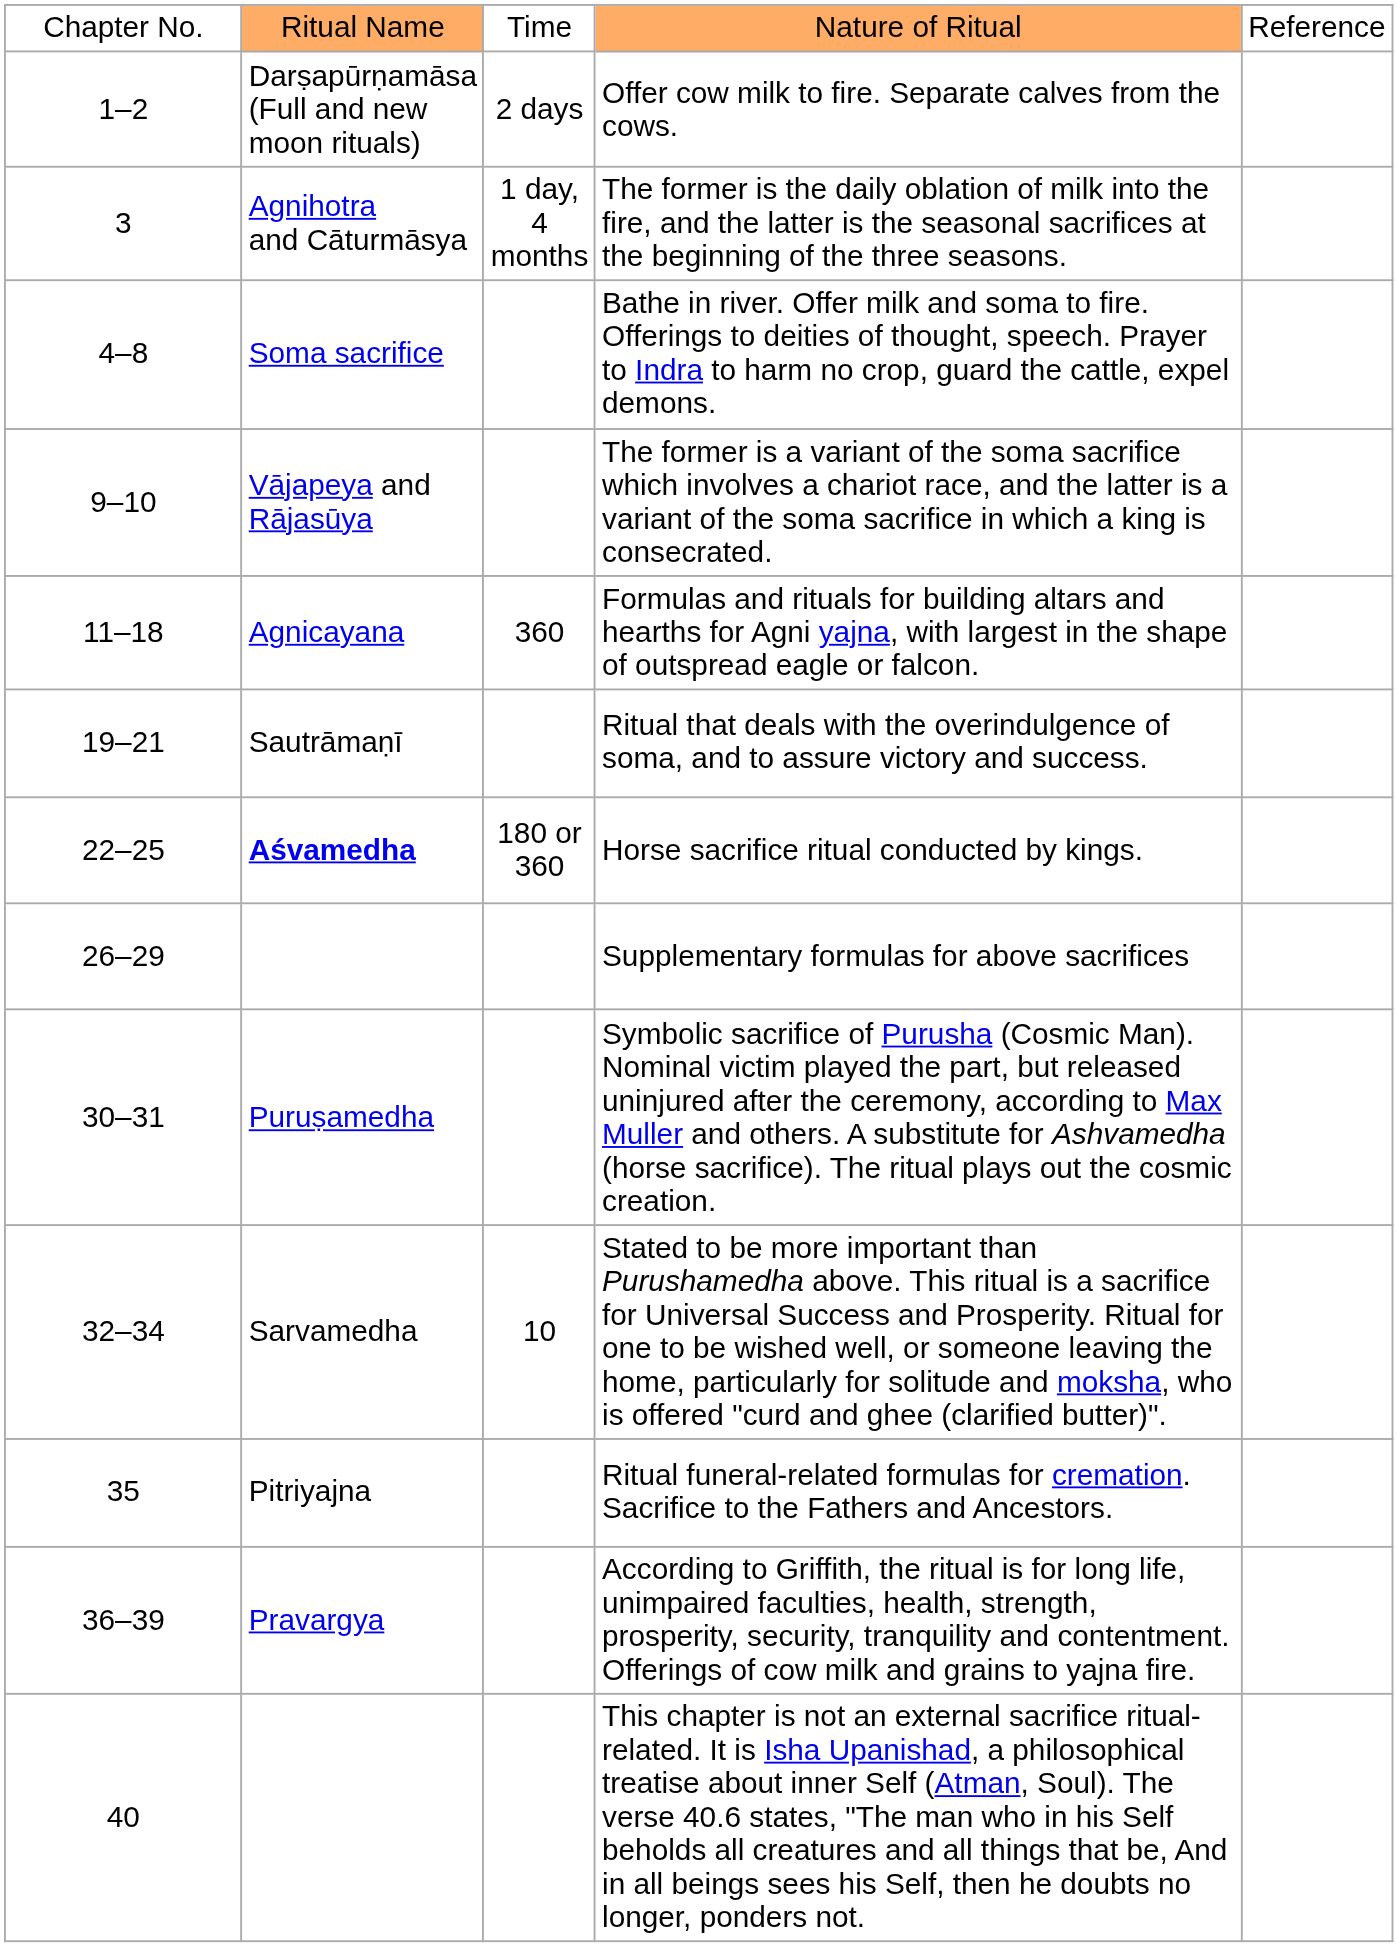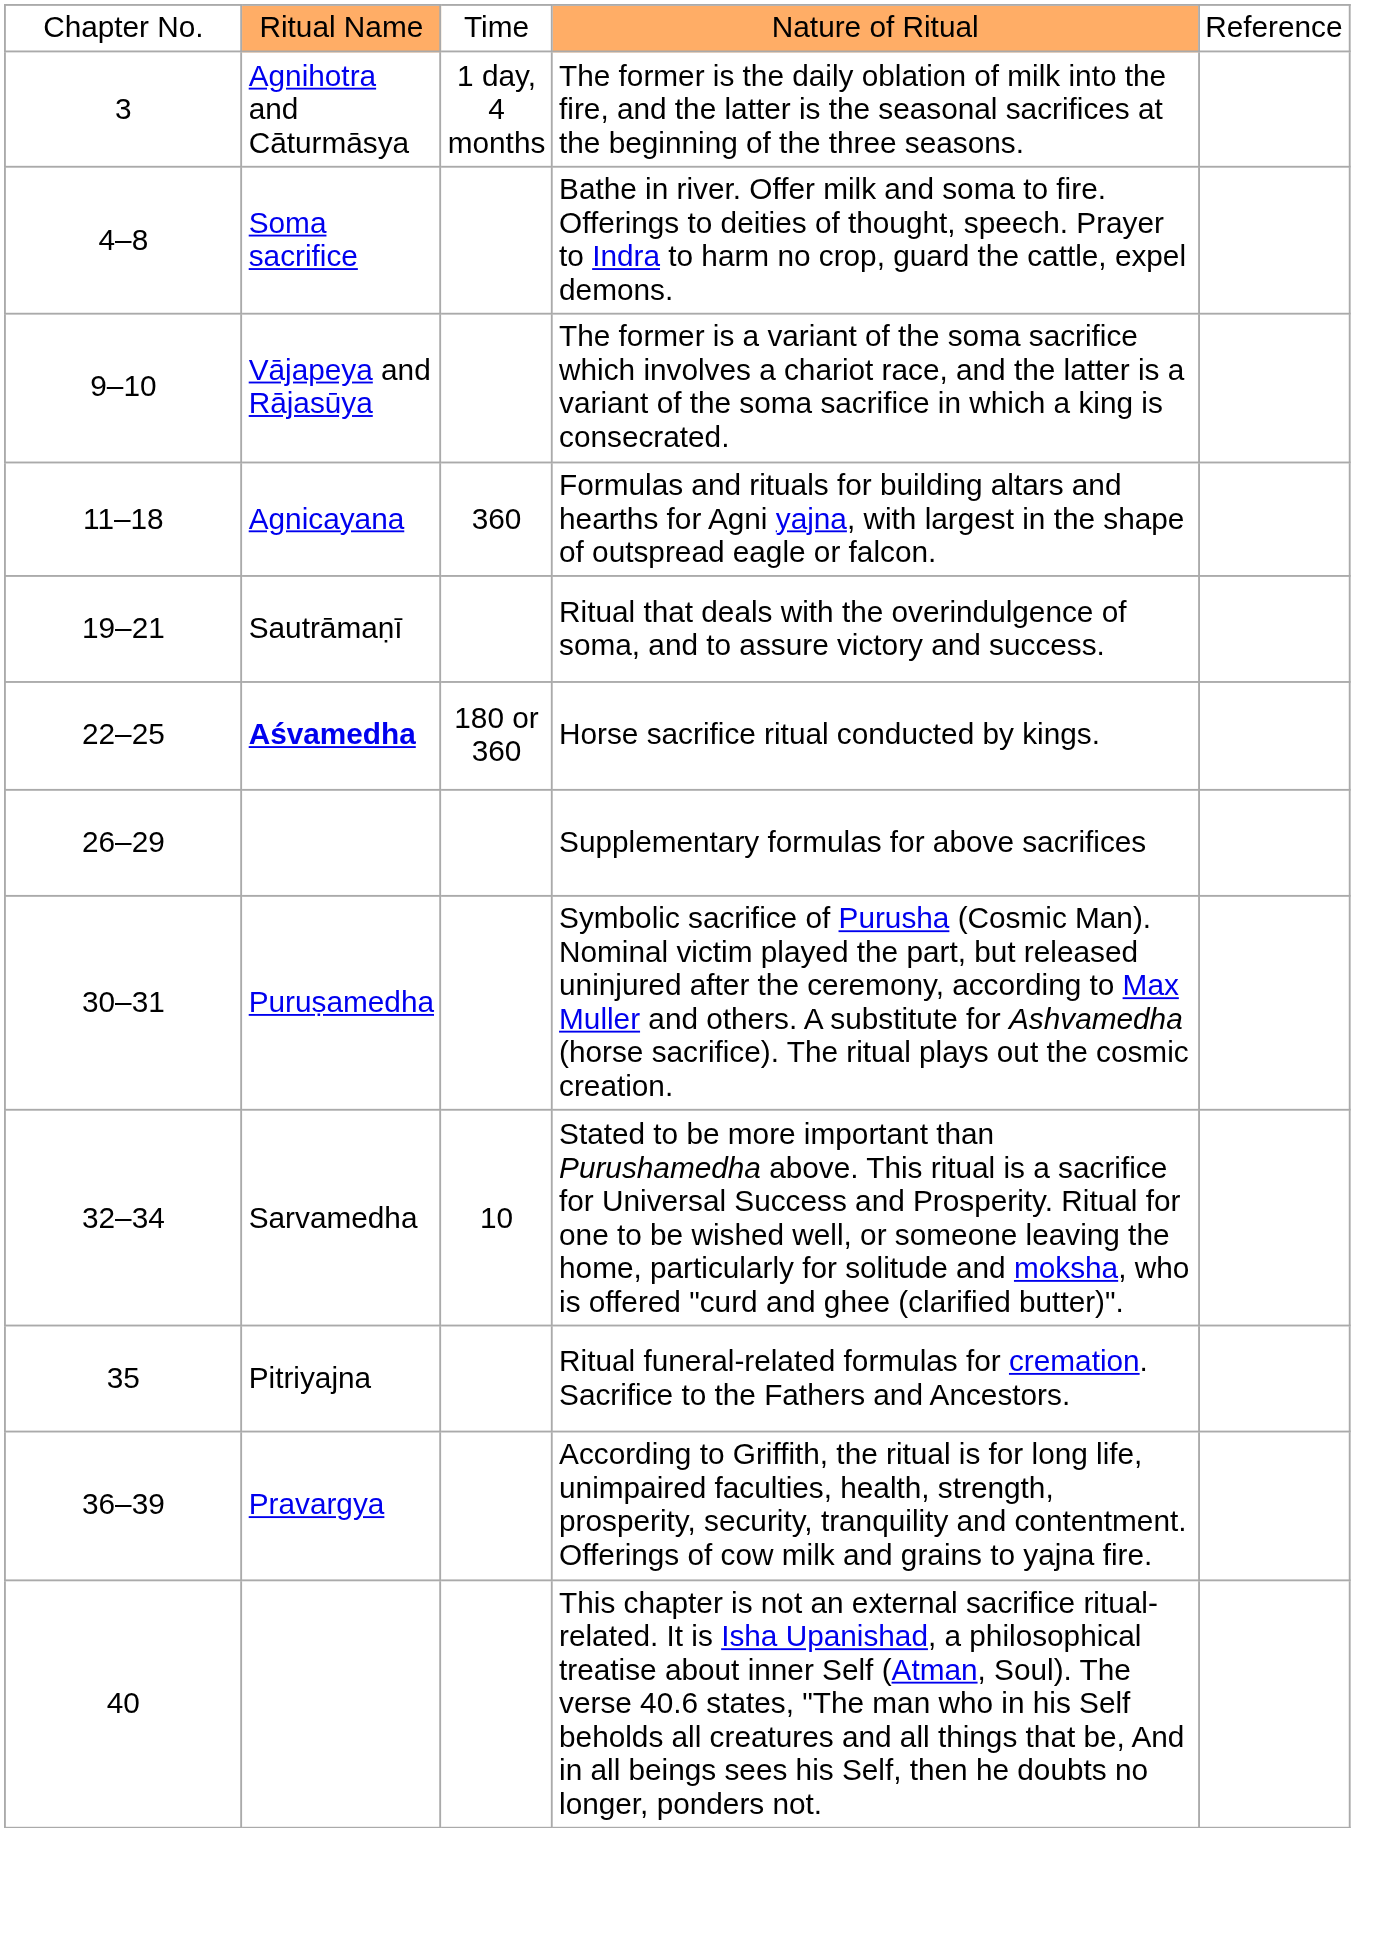 <table class="wikitable" align=center style = " background: transparent; ">
 <tr style="text-align: center;">
 <td width=50px>Chapter No.</td>
 <td width=80px style="background: #ffad66;">Ritual Name</td>
 <td width=40px>Time</td>
 <td width= 340px style="background: #ffad66;">Nature of Ritual</td>
 <td width=60px>Reference</td>
-</tr>
-<tr>
-<td height=50px width=120px style="text-align: center">1–2</td>
-<td width=80px>Darṣapūrṇamāsa (Full and new moon rituals)</td>
-<td width=40px style="text-align: center">2 days</td>
-<td width= 340px>Offer cow milk to fire. Separate calves from the cows.</td>
-<td width=60px></td>
 </tr>
 <tr>
 <td height=50px width=120px style="text-align: center">3</td>
 <td width=80px><a href='#'>Agnihotra</a><br>and Cāturmāsya</td>
 <td width=40px style="text-align: center">1 day, 4 months</td>
 <td width= 340px>The former is the daily oblation of milk into the fire, and the latter is the seasonal sacrifices at the beginning of the three seasons.</td>
 <td width=60px></td>
 </tr>
 <tr>
 <td height=50px width=120px style="text-align: center">4–8</td>
 <td width=80px><a href='#'>Soma sacrifice</a></td>
 <td width=40px style="text-align: center"></td>
 <td width= 340px>Bathe in river. Offer milk and soma to fire. Offerings to deities of thought, speech. Prayer to <a href='#'>Indra</a> to harm no crop, guard the cattle, expel demons.</td>
 <td width=60px></td>
 </tr>
 <tr>
 <td height=50px width=120px style="text-align: center">9–10</td>
 <td width=80px><a href='#'>Vājapeya</a> and <a href='#'>Rājasūya</a></td>
 <td width=40px style="text-align: center"></td>
 <td width= 340px>The former is a variant of the soma sacrifice which involves a chariot race, and the latter is a variant of the soma sacrifice in which a king is consecrated.</td>
 <td width=60px></td>
 </tr>
 <tr>
 <td height=50px width=120px style="text-align: center">11–18</td>
 <td width=80px><a href='#'>Agnicayana</a></td>
 <td width=40px style="text-align: center">360</td>
 <td width= 340px>Formulas and rituals for building altars and hearths for Agni <a href='#'>yajna</a>, with largest in the shape of outspread eagle or falcon.</td>
 <td width=60px></td>
 </tr>
 <tr>
 <td height=50px width=120px style="text-align: center">19–21</td>
 <td width=80px>Sautrāmaṇī</td>
 <td width=40px style="text-align: center"></td>
 <td width= 340px>Ritual that deals with the overindulgence of soma, and to assure victory and success.</td>
 <td width=60px></td>
 </tr>
 <tr>
 <td height=50px width=120px style="text-align: center">22–25</td>
 <td width=80px><strong><a href='#'>Aśvamedha</a></strong></td>
 <td width=40px style="text-align: center">180 or 360</td>
 <td width= 340px>Horse sacrifice ritual conducted by kings.</td>
 <td width=60px></td>
 </tr>
 <tr>
 <td height=50px width=120px style="text-align: center">26–29</td>
 <td width=80px></td>
 <td width=40px style="text-align: center"></td>
 <td width= 340px>Supplementary formulas for above sacrifices</td>
 <td width=60px></td>
 </tr>
 <tr>
 <td height=50px width=120px style="text-align: center">30–31</td>
 <td width=80px><a href='#'>Puruṣamedha</a></td>
 <td width=40px style="text-align: center"></td>
 <td width= 340px>Symbolic sacrifice of <a href='#'>Purusha</a> (Cosmic Man). Nominal victim played the part, but released uninjured after the ceremony, according to <a href='#'>Max Muller</a> and others. A substitute for <em>Ashvamedha</em> (horse sacrifice). The ritual plays out the cosmic creation.</td>
 <td width=60px></td>
 </tr>
 <tr>
 <td height=50px width=120px style="text-align: center">32–34</td>
 <td width=80px>Sarvamedha</td>
 <td width=40px style="text-align: center">10</td>
 <td width= 340px>Stated to be more important than <em>Purushamedha</em> above. This ritual is a sacrifice for Universal Success and Prosperity. Ritual for one to be wished well, or someone leaving the home, particularly for solitude and <a href='#'>moksha</a>, who is offered "curd and ghee (clarified butter)".</td>
 <td width=60px></td>
 </tr>
 <tr>
 <td height=50px width=120px style="text-align: center">35</td>
 <td width=80px>Pitriyajna</td>
 <td width=40px style="text-align: center"></td>
 <td width= 340px>Ritual funeral-related formulas for <a href='#'>cremation</a>. Sacrifice to the Fathers and Ancestors.</td>
 <td width=60px></td>
 </tr>
 <tr>
 <td height=50px width=120px style="text-align: center">36–39</td>
 <td width=80px><a href='#'>Pravargya</a></td>
 <td width=40px style="text-align: center"></td>
 <td width= 340px>According to Griffith, the ritual is for long life, unimpaired faculties, health, strength, prosperity, security, tranquility and contentment. Offerings of cow milk and grains to yajna fire.</td>
 <td width=60px></td>
 </tr>
 <tr>
 <td height=50px width=120px style="text-align: center">40</td>
 <td width=80px></td>
 <td width=40px style="text-align: center"></td>
 <td width= 340px>This chapter is not an external sacrifice ritual-related. It is <a href='#'>Isha Upanishad</a>, a philosophical treatise about inner Self (<a href='#'>Atman</a>, Soul). The verse 40.6 states, "The man who in his Self beholds all creatures and all things that be, And in all beings sees his Self, then he doubts no longer, ponders not.</td>
 <td width=60px></td>
 </tr>
 </table>
